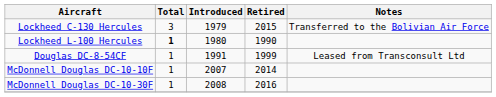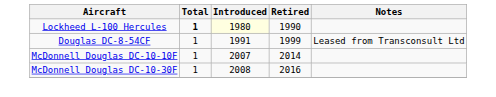 <table class="wikitable" style="margin:0.5em auto; text-align:center">
 <tr>
 <th>Aircraft</th>
 <th>Total</th>
 <th>Introduced</th>
 <th>Retired</th>
 <th>Notes</th>
 </tr>
 <tr>
-<td><a href='#'>Lockheed C-130 Hercules</a></td>
-<td>3</td>
-<td>1979</td>
-<td>2015</td>
-<td>Transferred to the <a href='#'>Bolivian Air Force</a></td>
-</tr>
-<tr>
 <td><a href='#'>Lockheed L-100 Hercules</a></td>
 <td><strong>1</strong></td>
-<td>1980</td>
+<td style="background: lightyellow;">1980</td>
 <td>1990</td>
 <td></td>
 </tr>
 <tr>
 <td><a href='#'>Douglas DC-8-54CF</a></td>
 <td>1</td>
 <td>1991</td>
 <td>1999</td>
 <td>Leased from Transconsult Ltd</td>
 </tr>
 <tr>
 <td><a href='#'>McDonnell Douglas DC-10-10F</a></td>
 <td>1</td>
 <td>2007</td>
 <td>2014</td>
 <td></td>
 </tr>
 <tr>
 <td><a href='#'>McDonnell Douglas DC-10-30F</a></td>
 <td>1</td>
 <td>2008</td>
 <td>2016</td>
 <td></td>
 </tr>
 <tr>
 </tr>
 </table>
